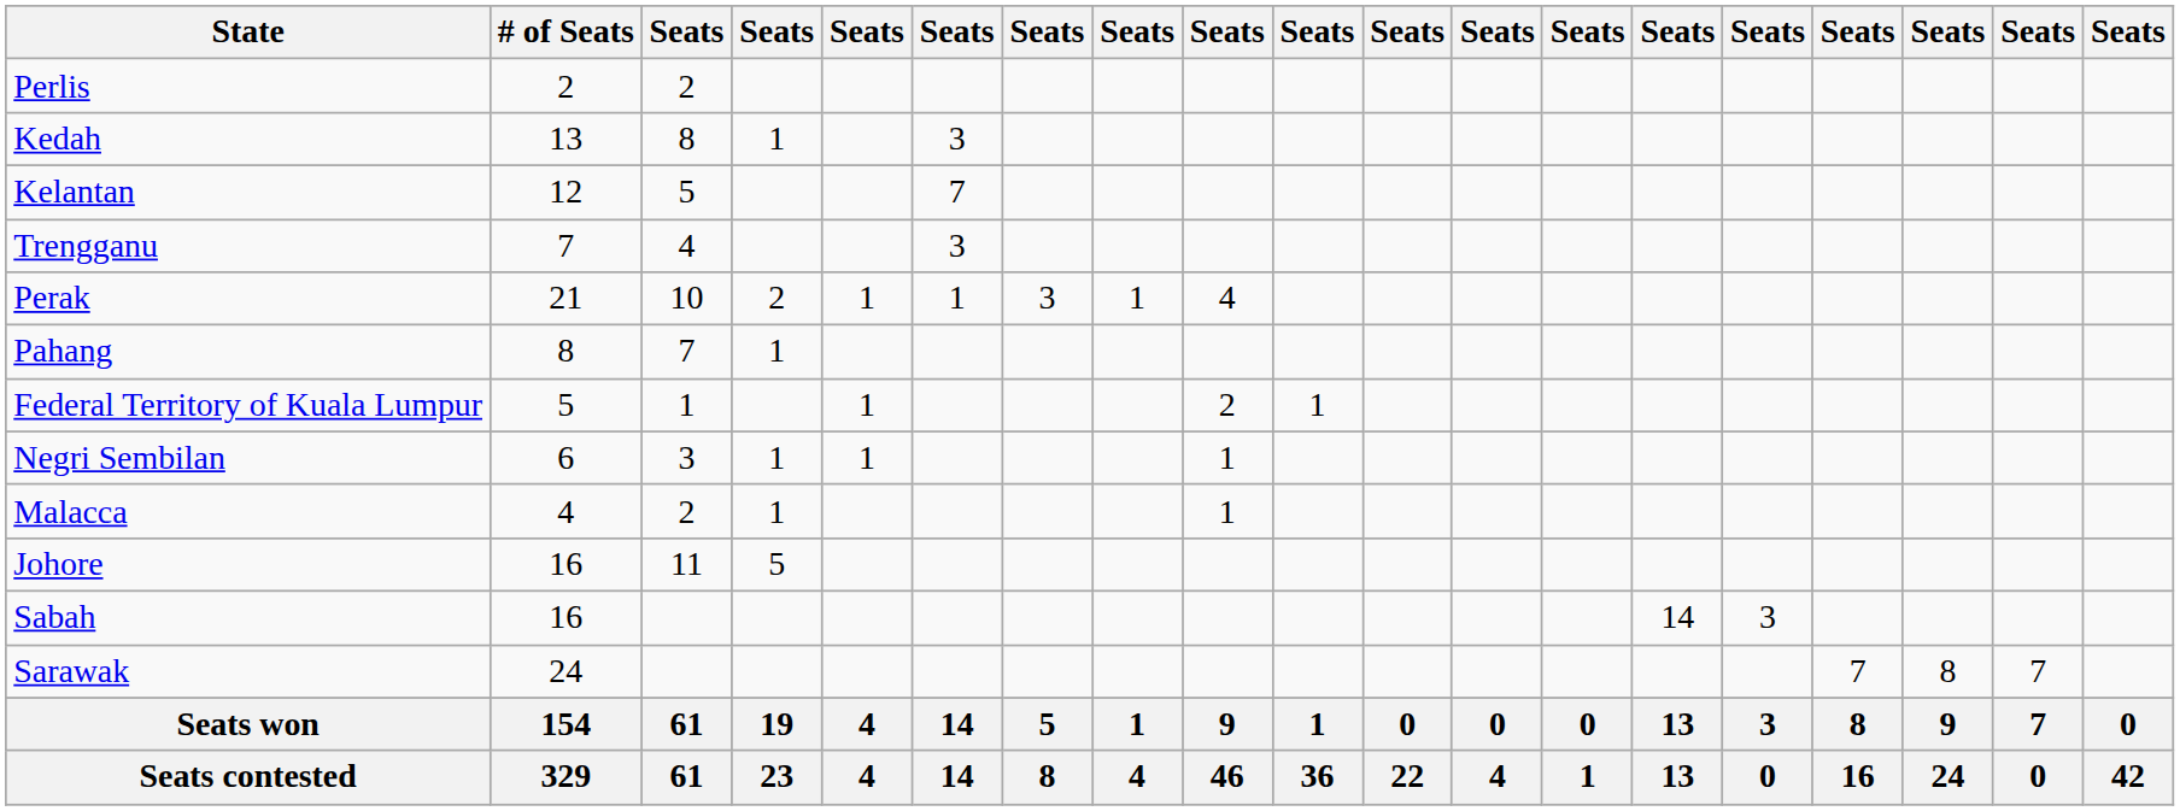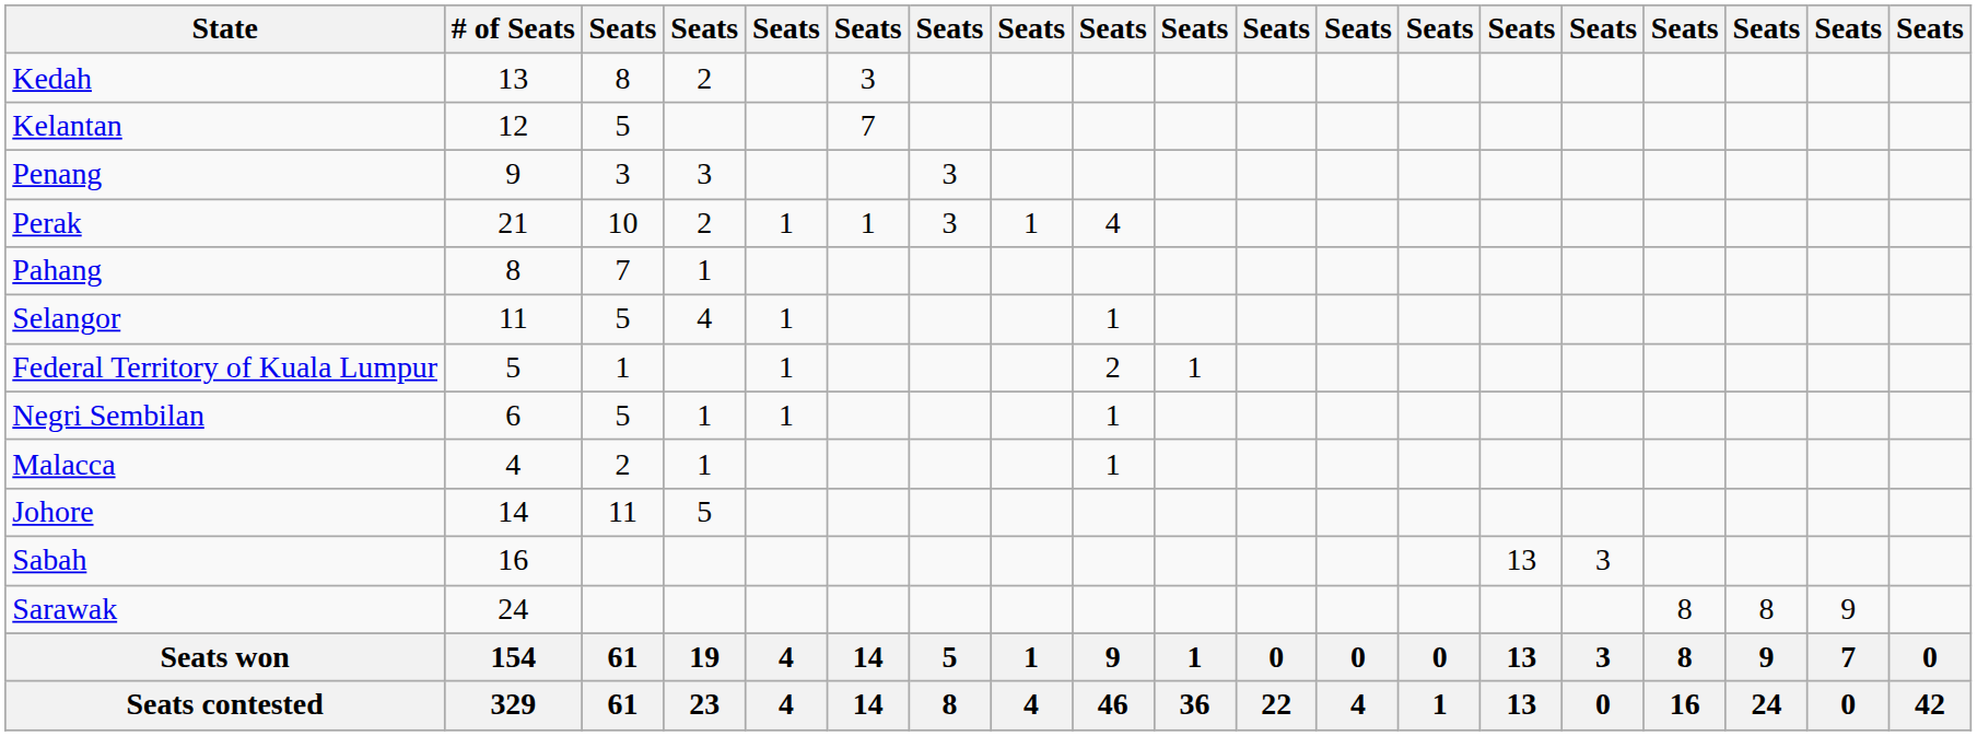 <table class="wikitable sortable" style="text-align:center">
 <tr>
 <th>State</th>
 <th># of Seats</th>
 <th> Seats</th>
 <th> Seats</th>
 <th> Seats</th>
 <th> Seats</th>
 <th> Seats</th>
 <th> Seats</th>
 <th> Seats</th>
 <th> Seats</th>
 <th> Seats</th>
 <th> Seats</th>
 <th> Seats</th>
 <th> Seats</th>
 <th> Seats</th>
 <th> Seats</th>
 <th> Seats</th>
 <th> Seats</th>
 <th> Seats</th>
 </tr>
 <tr>
-<td style="text-align:left"> <a href='#'>Perlis</a></td>
-<td>2</td>
-<td>2</td>
-<td></td>
-<td></td>
-<td></td>
-<td></td>
-<td></td>
-<td></td>
-<td></td>
-<td></td>
-<td></td>
-<td></td>
-<td></td>
-<td></td>
-<td></td>
-<td></td>
-<td></td>
-<td></td>
-</tr>
-<tr>
 <td style="text-align:left"> <a href='#'>Kedah</a></td>
 <td>13</td>
 <td>8</td>
-<td>1</td>
+<td>2</td>
 <td></td>
 <td>3</td>
 <td></td>
 <td></td>
 <td></td>
 <td></td>
 <td></td>
 <td></td>
 <td></td>
 <td></td>
 <td></td>
 <td></td>
 <td></td>
 <td></td>
 <td></td>
 </tr>
 <tr>
 <td style="text-align:left"> <a href='#'>Kelantan</a></td>
 <td>12</td>
 <td>5</td>
 <td></td>
 <td></td>
 <td>7</td>
 <td></td>
 <td></td>
 <td></td>
 <td></td>
 <td></td>
 <td></td>
 <td></td>
 <td></td>
 <td></td>
 <td></td>
 <td></td>
 <td></td>
 <td></td>
 </tr>
 <tr>
-<td style="text-align:left"> <a href='#'>Trengganu</a></td>
-<td>7</td>
-<td>4</td>
+<td style="text-align:left"> <a href='#'>Penang</a></td>
+<td>9</td>
+<td>3</td>
+<td>3</td>
 <td></td>
 <td></td>
 <td>3</td>
-<td></td>
 <td></td>
 <td></td>
 <td></td>
 <td></td>
 <td></td>
 <td></td>
 <td></td>
 <td></td>
 <td></td>
 <td></td>
 <td></td>
 <td></td>
 </tr>
 <tr>
 <td style="text-align:left"> <a href='#'>Perak</a></td>
 <td>21</td>
 <td>10</td>
 <td>2</td>
 <td>1</td>
 <td>1</td>
 <td>3</td>
 <td>1</td>
 <td>4</td>
 <td></td>
 <td></td>
 <td></td>
 <td></td>
 <td></td>
 <td></td>
 <td></td>
 <td></td>
 <td></td>
 <td></td>
 </tr>
 <tr>
 <td style="text-align:left"> <a href='#'>Pahang</a></td>
 <td>8</td>
 <td>7</td>
 <td>1</td>
 <td></td>
 <td></td>
 <td></td>
 <td></td>
 <td></td>
 <td></td>
 <td></td>
 <td></td>
 <td></td>
 <td></td>
 <td></td>
 <td></td>
 <td></td>
 <td></td>
 <td></td>
 </tr>
 <tr>
+<td style="text-align:left"> <a href='#'>Selangor</a></td>
+<td>11</td>
+<td>5</td>
+<td>4</td>
+<td>1</td>
+<td></td>
+<td></td>
+<td></td>
+<td>1</td>
+<td></td>
+<td></td>
+<td></td>
+<td></td>
+<td></td>
+<td></td>
+<td></td>
+<td></td>
+<td></td>
+<td></td>
+</tr>
+<tr>
 <td style="text-align:left"> <a href='#'>Federal Territory of Kuala Lumpur</a></td>
 <td>5</td>
 <td>1</td>
 <td></td>
 <td>1</td>
 <td></td>
 <td></td>
 <td></td>
 <td>2</td>
 <td>1</td>
 <td></td>
 <td></td>
 <td></td>
 <td></td>
 <td></td>
 <td></td>
 <td></td>
 <td></td>
 <td></td>
 </tr>
 <tr>
 <td style="text-align:left"> <a href='#'>Negri Sembilan</a></td>
 <td>6</td>
-<td>3</td>
+<td>5</td>
 <td>1</td>
 <td>1</td>
 <td></td>
 <td></td>
 <td></td>
 <td>1</td>
 <td></td>
 <td></td>
 <td></td>
 <td></td>
 <td></td>
 <td></td>
 <td></td>
 <td></td>
 <td></td>
 <td></td>
 </tr>
 <tr>
 <td style="text-align:left"> <a href='#'>Malacca</a></td>
 <td>4</td>
 <td>2</td>
 <td>1</td>
 <td></td>
 <td></td>
 <td></td>
 <td></td>
 <td>1</td>
 <td></td>
 <td></td>
 <td></td>
 <td></td>
 <td></td>
 <td></td>
 <td></td>
 <td></td>
 <td></td>
 <td></td>
 </tr>
 <tr>
 <td style="text-align:left"> <a href='#'>Johore</a></td>
-<td>16</td>
+<td>14</td>
 <td>11</td>
 <td>5</td>
 <td></td>
 <td></td>
 <td></td>
 <td></td>
 <td></td>
 <td></td>
 <td></td>
 <td></td>
 <td></td>
 <td></td>
 <td></td>
 <td></td>
 <td></td>
 <td></td>
 <td></td>
 </tr>
 <tr>
 <td style="text-align:left"> <a href='#'>Sabah</a></td>
 <td>16</td>
 <td></td>
 <td></td>
 <td></td>
 <td></td>
 <td></td>
 <td></td>
 <td></td>
 <td></td>
 <td></td>
 <td></td>
 <td></td>
-<td>14</td>
+<td>13</td>
 <td>3</td>
 <td></td>
 <td></td>
 <td></td>
 <td></td>
 </tr>
 <tr>
 <td style="text-align:left"> <a href='#'>Sarawak</a></td>
 <td>24</td>
 <td></td>
 <td></td>
 <td></td>
 <td></td>
 <td></td>
 <td></td>
 <td></td>
 <td></td>
 <td></td>
 <td></td>
 <td></td>
 <td></td>
 <td></td>
-<td>7</td>
 <td>8</td>
-<td>7</td>
+<td>8</td>
+<td>9</td>
 <td></td>
 </tr>
 <tr class="sortbottom" style="background:lightgrey;">
 <th>Seats won</th>
 <th>154</th>
 <th>61</th>
 <th>19</th>
 <th>4</th>
 <th>14</th>
 <th>5</th>
 <th>1</th>
 <th>9</th>
 <th>1</th>
 <th>0</th>
 <th>0</th>
 <th>0</th>
 <th>13</th>
 <th>3</th>
 <th>8</th>
 <th>9</th>
 <th>7</th>
 <th>0</th>
 </tr>
 <tr>
 <th>Seats contested</th>
 <th>329</th>
 <th>61</th>
 <th>23</th>
 <th>4</th>
 <th>14</th>
 <th>8</th>
 <th>4</th>
 <th>46</th>
 <th>36</th>
 <th>22</th>
 <th>4</th>
 <th>1</th>
 <th>13</th>
 <th>0</th>
 <th>16</th>
 <th>24</th>
 <th>0</th>
 <th>42</th>
 </tr>
 </table>
